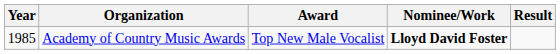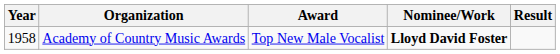 <table class="wikitable">
 <tr>
 <th>Year</th>
 <th>Organization</th>
 <th>Award</th>
 <th>Nominee/Work</th>
 <th>Result</th>
 </tr>
 <tr>
-<td>1985</td>
+<td>1958</td>
 <td><a href='#'>Academy of Country Music Awards</a></td>
 <td><a href='#'>Top New Male Vocalist</a></td>
 <td><strong>Lloyd David Foster</strong></td>
 <td></td>
 </tr>
 </table>
